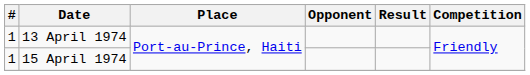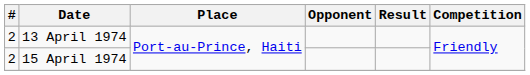 <table class="wikitable" style="font-size:100%" align=center>
 <tr>
 <th>#</th>
 <th>Date</th>
 <th>Place</th>
 <th>Opponent</th>
 <th>Result</th>
 <th>Competition</th>
 </tr>
 <tr>
-<td>1</td>
+<td>2</td>
 <td>13 April 1974</td>
 <td rowspan=2><a href='#'>Port-au-Prince</a>, <a href='#'>Haiti</a></td>
 <td></td>
 <td></td>
 <td rowspan=2><a href='#'>Friendly</a></td>
 </tr>
 <tr>
-<td>1</td>
+<td>2</td>
 <td>15 April 1974</td>
 <td></td>
 <td></td>
 </tr>
 <tr>
 </tr>
 </table>
